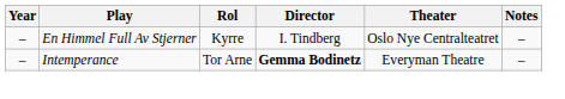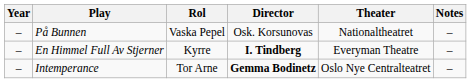 <table class="wikitable">
 <tr>
 <th>Year</th>
 <th>Play</th>
 <th>Rol</th>
 <th>Director</th>
 <th>Theater</th>
 <th>Notes</th>
 </tr>
 <tr>
 <td rowspan="1" align="center">–</td>
+<td><em>På Bunnen</em></td>
+<td rowspan="1" align="center">Vaska Pepel</td>
+<td rowspan="1" align="center">Osk. Korsunovas</td>
+<td rowspan="1" align="center">Nationaltheatret</td>
+<td rowspan="1" align="center">–</td>
+</tr>
+<tr>
+<td rowspan="1" align="center">–</td>
 <td><em>En Himmel Full Av Stjerner</em></td>
 <td rowspan="1" align="center">Kyrre</td>
-<td rowspan="1" align="center">I. Tindberg</td>
-<td rowspan="1" align="center">Oslo Nye Centralteatret</td>
+<td rowspan="1" align="center"><strong>I. Tindberg</strong></td>
+<td rowspan="1" align="center">Everyman Theatre</td>
 <td rowspan="1" align="center">–</td>
 </tr>
 <tr>
 <td rowspan="1" align="center">–</td>
 <td><em>Intemperance</em></td>
 <td rowspan="1" align="center">Tor Arne</td>
 <td rowspan="1" align="center"><strong>Gemma Bodinetz</strong></td>
-<td rowspan="1" align="center">Everyman Theatre</td>
+<td rowspan="1" align="center">Oslo Nye Centralteatret</td>
 <td rowspan="1" align="center">–</td>
 </tr>
 </table>
